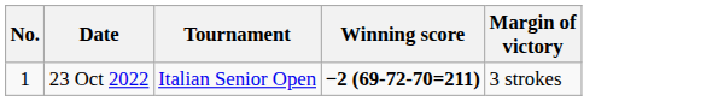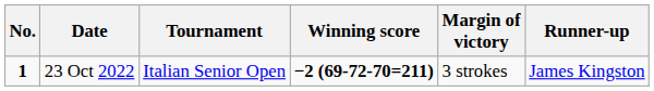 <table class="wikitable" style="font-size:95%;">
 <tr>
 <th>No.</th>
 <th>Date</th>
 <th>Tournament</th>
 <th>Winning score</th>
 <th>Margin of<br>victory</th>
+<th>Runner-up</th>
 </tr>
 <tr>
-<td align=center>1</td>
+<td align=center><strong>1</strong></td>
 <td align=right>23 Oct <a href='#'>2022</a></td>
 <td><a href='#'>Italian Senior Open</a></td>
 <td><strong>−2 (69-72-70=211)</strong></td>
 <td>3 strokes</td>
+<td> <a href='#'>James Kingston</a></td>
 </tr>
 </table>
